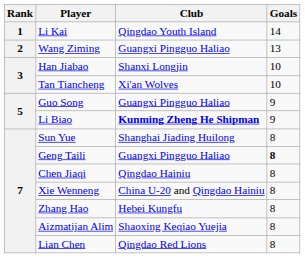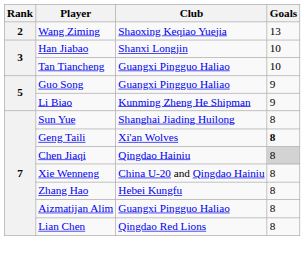 <table class="wikitable">
 <tr>
 <th>Rank</th>
 <th>Player</th>
 <th>Club</th>
 <th>Goals</th>
 </tr>
 <tr>
-<th rowspan=1>1</th>
-<td> <a href='#'>Li Kai</a></td>
-<td><a href='#'>Qingdao Youth Island</a></td>
-<td>14</td>
-</tr>
-<tr>
 <th rowspan=1>2</th>
 <td> <a href='#'>Wang Ziming</a></td>
-<td><a href='#'>Guangxi Pingguo Haliao</a></td>
+<td><a href='#'>Shaoxing Keqiao Yuejia</a></td>
 <td>13</td>
 </tr>
 <tr>
 <th rowspan=2>3</th>
 <td> <a href='#'>Han Jiabao</a></td>
 <td><a href='#'>Shanxi Longjin</a></td>
 <td>10</td>
 </tr>
 <tr>
 <td> <a href='#'>Tan Tiancheng</a></td>
-<td><a href='#'>Xi'an Wolves</a></td>
+<td><a href='#'>Guangxi Pingguo Haliao</a></td>
 <td>10</td>
 </tr>
 <tr>
 <th rowspan=2>5</th>
 <td> <a href='#'>Guo Song</a></td>
 <td><a href='#'>Guangxi Pingguo Haliao</a></td>
 <td>9</td>
 </tr>
 <tr>
 <td> <a href='#'>Li Biao</a></td>
-<td><strong><a href='#'>Kunming Zheng He Shipman</a></strong></td>
+<td><a href='#'>Kunming Zheng He Shipman</a></td>
 <td>9</td>
 </tr>
 <tr>
 <th rowspan=7>7</th>
 <td> <a href='#'>Sun Yue</a></td>
 <td><a href='#'>Shanghai Jiading Huilong</a></td>
 <td>8</td>
 </tr>
 <tr>
 <td> <a href='#'>Geng Taili</a></td>
-<td><a href='#'>Guangxi Pingguo Haliao</a></td>
+<td><a href='#'>Xi'an Wolves</a></td>
 <td><strong>8</strong></td>
 </tr>
 <tr>
 <td> <a href='#'>Chen Jiaqi</a></td>
 <td><a href='#'>Qingdao Hainiu</a></td>
-<td>8</td>
+<td style="background: lightgrey;">8</td>
 </tr>
 <tr>
 <td> <a href='#'>Xie Wenneng</a></td>
 <td><a href='#'>China U-20</a> and <a href='#'>Qingdao Hainiu</a></td>
 <td>8</td>
 </tr>
 <tr>
 <td> <a href='#'>Zhang Hao</a></td>
 <td><a href='#'>Hebei Kungfu</a></td>
 <td>8</td>
 </tr>
 <tr>
 <td> <a href='#'>Aizmatijan Alim</a></td>
-<td><a href='#'>Shaoxing Keqiao Yuejia</a></td>
+<td><a href='#'>Guangxi Pingguo Haliao</a></td>
 <td>8</td>
 </tr>
 <tr>
 <td> <a href='#'>Lian Chen</a></td>
 <td><a href='#'>Qingdao Red Lions</a></td>
 <td>8</td>
 </tr>
 </table>
